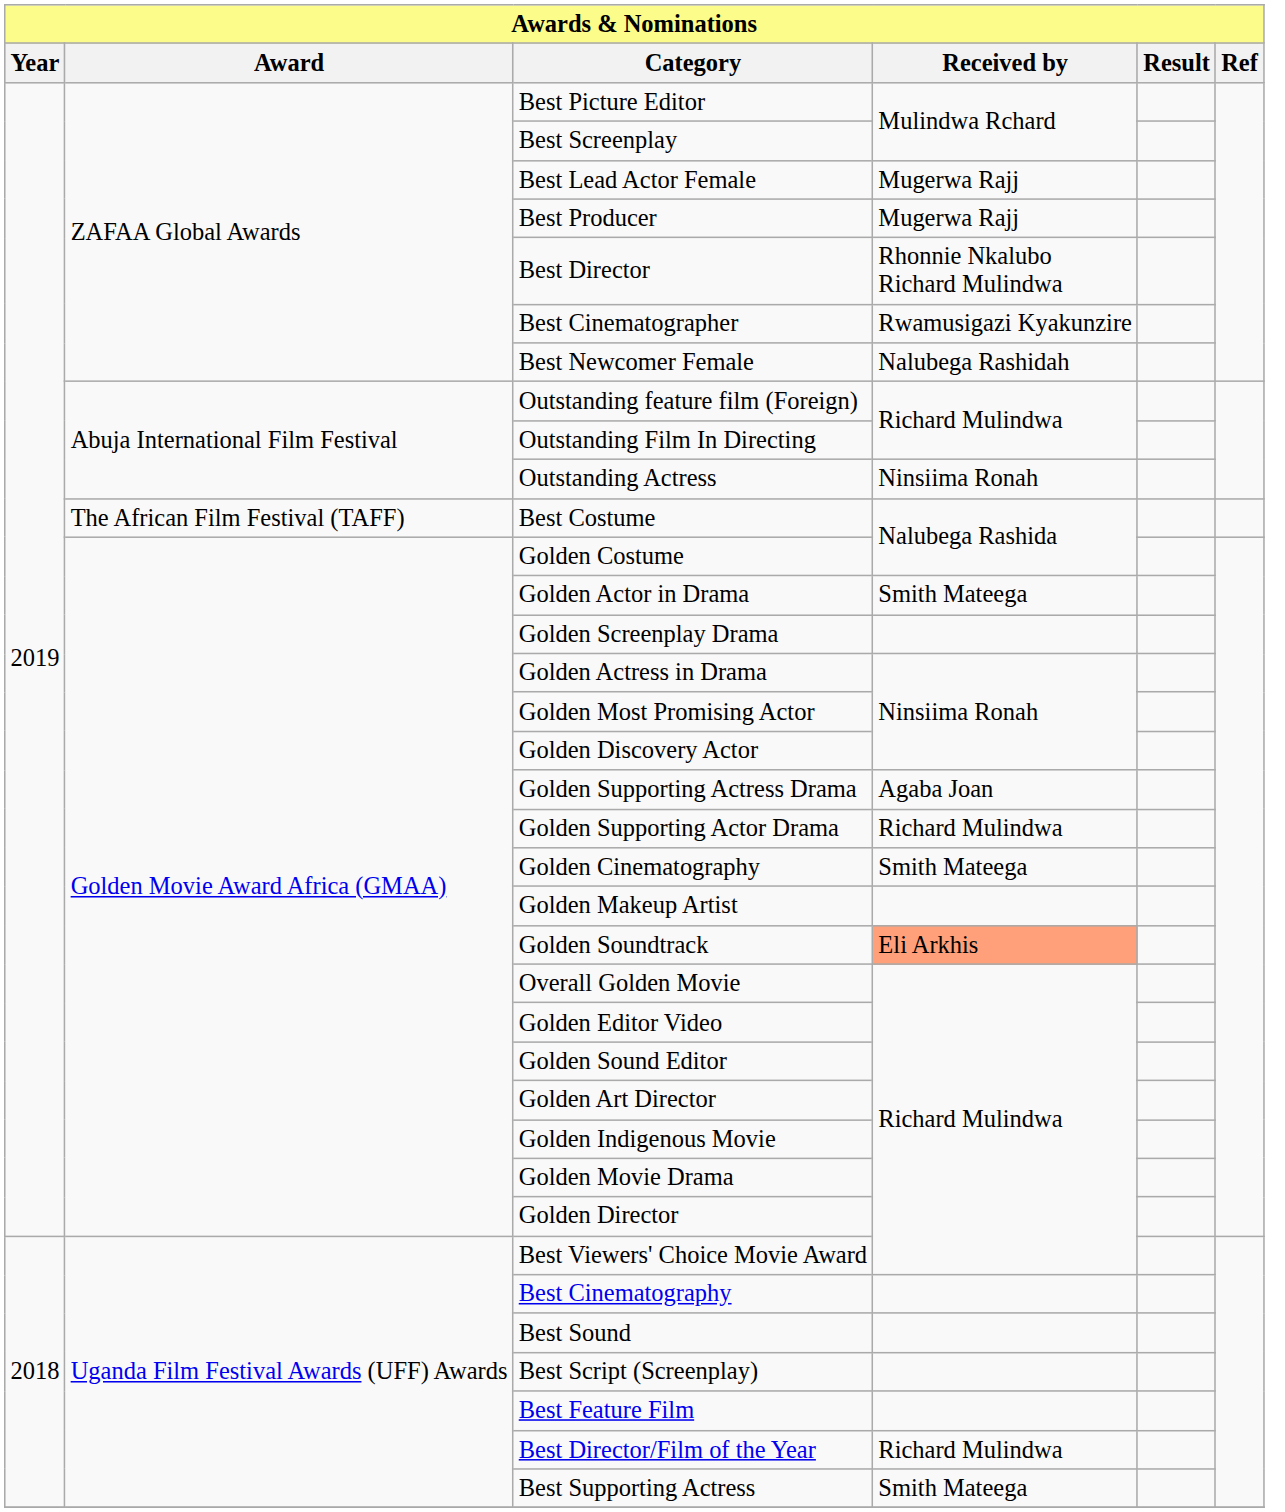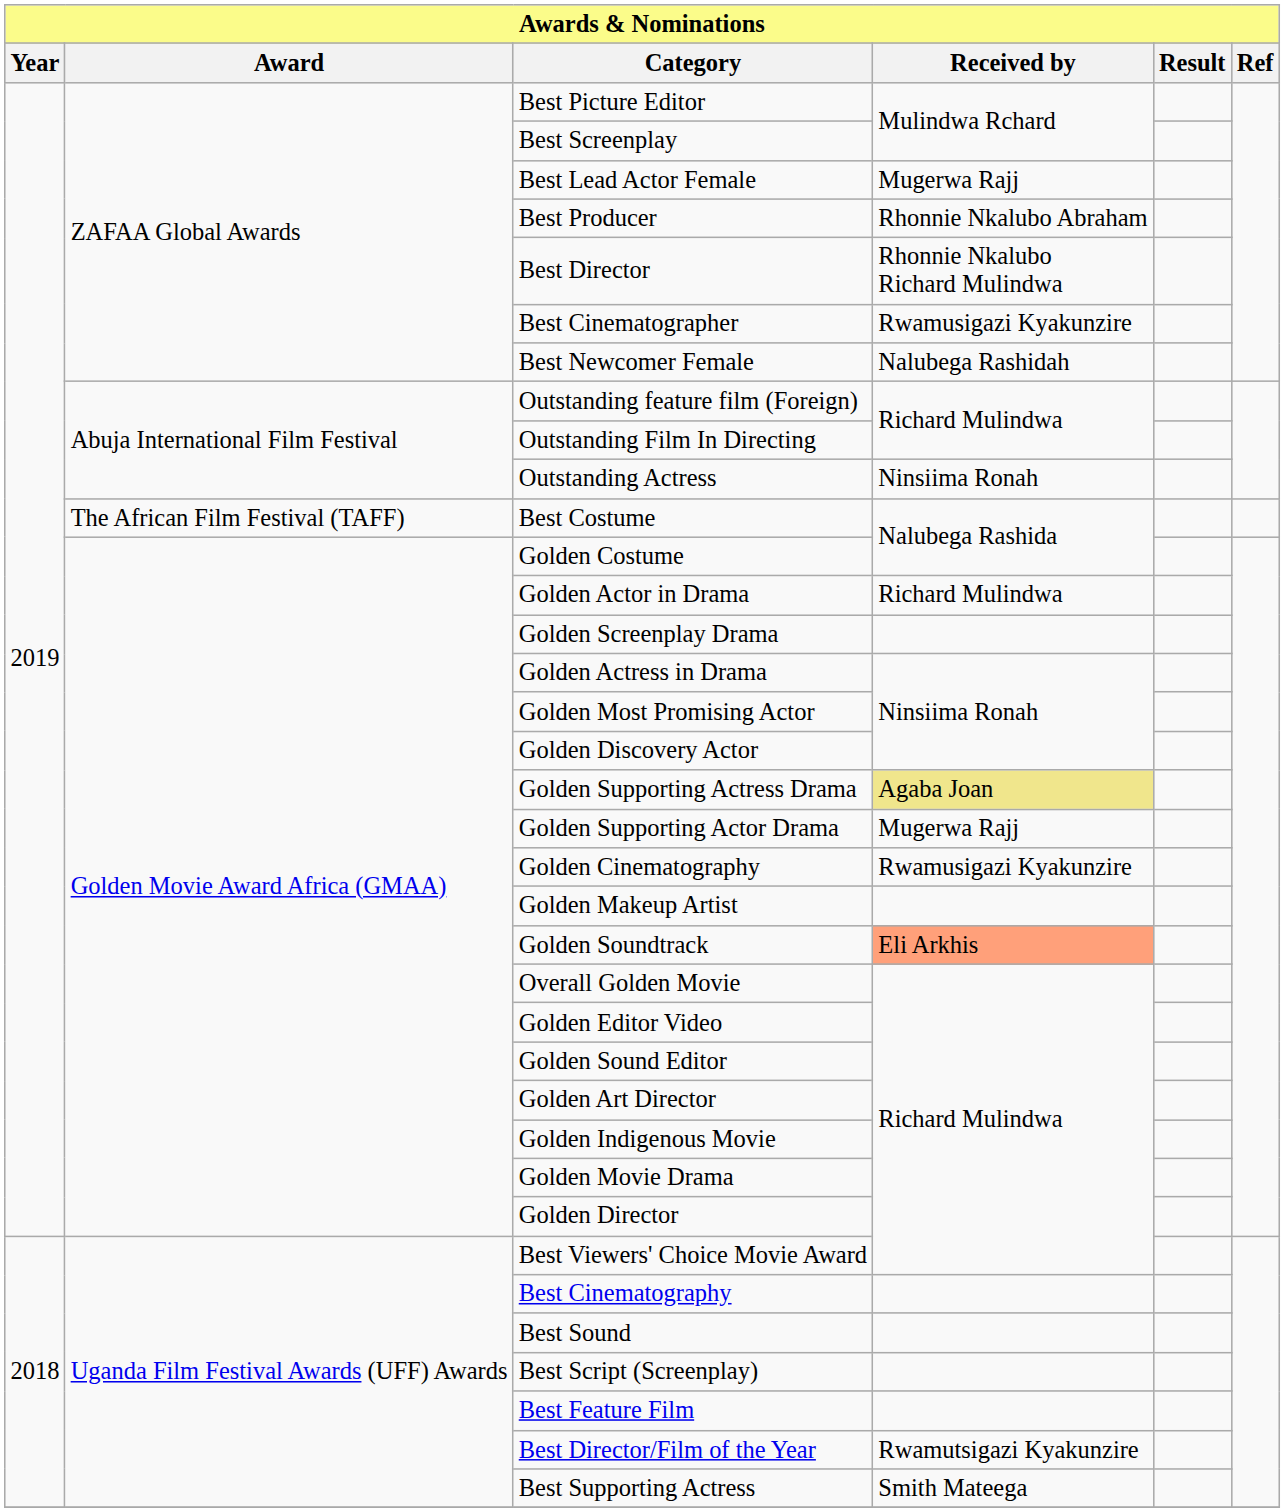 <table class="wikitable" width="">
 <tr>
 <th colspan="6" style="background: #FBFC8A;">Awards & Nominations</th>
 </tr>
 <tr style="background:#ccc; text-align:center;">
 <th>Year</th>
 <th>Award</th>
 <th>Category</th>
 <th>Received by</th>
 <th>Result</th>
 <th>Ref</th>
 </tr>
 <tr>
 <td rowspan="29">2019</td>
 <td rowspan="7">ZAFAA Global Awards</td>
 <td>Best Picture Editor</td>
 <td rowspan="2">Mulindwa Rchard</td>
 <td></td>
 <td rowspan="7"></td>
 </tr>
 <tr>
 <td>Best Screenplay</td>
 <td></td>
 </tr>
 <tr>
 <td>Best Lead Actor Female</td>
 <td>Mugerwa Rajj</td>
 <td></td>
 </tr>
 <tr>
 <td>Best Producer</td>
-<td>Mugerwa Rajj</td>
+<td>Rhonnie Nkalubo Abraham</td>
 <td></td>
 </tr>
 <tr>
 <td>Best Director</td>
 <td>Rhonnie Nkalubo <br> Richard Mulindwa</td>
 <td></td>
 </tr>
 <tr>
 <td>Best Cinematographer</td>
 <td>Rwamusigazi Kyakunzire</td>
 <td></td>
 </tr>
 <tr>
 <td>Best Newcomer Female</td>
 <td>Nalubega Rashidah</td>
 <td></td>
 </tr>
 <tr>
 <td rowspan="3">Abuja International Film Festival</td>
 <td>Outstanding feature film (Foreign)</td>
 <td rowspan="2">Richard Mulindwa</td>
 <td></td>
 <td rowspan="3"></td>
 </tr>
 <tr>
 <td>Outstanding Film In Directing</td>
 <td></td>
 </tr>
 <tr>
 <td>Outstanding Actress</td>
 <td>Ninsiima Ronah</td>
 <td></td>
 </tr>
 <tr>
 <td>The African Film Festival (TAFF)</td>
 <td>Best Costume</td>
 <td rowspan="2">Nalubega Rashida</td>
 <td></td>
 <td></td>
 </tr>
 <tr>
 <td rowspan="18"><a href='#'>Golden Movie Award Africa (GMAA)</a></td>
 <td>Golden Costume</td>
 <td></td>
 <td rowspan="18"></td>
 </tr>
 <tr>
 <td>Golden Actor in Drama</td>
-<td>Smith Mateega</td>
+<td>Richard Mulindwa</td>
 <td></td>
 </tr>
 <tr>
 <td>Golden Screenplay Drama</td>
 <td></td>
 <td></td>
 </tr>
 <tr>
 <td>Golden Actress in Drama</td>
 <td rowspan="3">Ninsiima Ronah</td>
 <td></td>
 </tr>
 <tr>
 <td>Golden Most Promising Actor</td>
 <td></td>
 </tr>
 <tr>
 <td>Golden Discovery Actor</td>
 <td></td>
 </tr>
 <tr>
 <td>Golden Supporting Actress Drama</td>
-<td>Agaba Joan</td>
+<td style="background: khaki;">Agaba Joan</td>
 <td></td>
 </tr>
 <tr>
 <td>Golden Supporting Actor Drama</td>
-<td>Richard Mulindwa</td>
+<td>Mugerwa Rajj</td>
 <td></td>
 </tr>
 <tr>
 <td>Golden Cinematography</td>
-<td>Smith Mateega</td>
+<td>Rwamusigazi Kyakunzire</td>
 <td></td>
 </tr>
 <tr>
 <td>Golden Makeup Artist</td>
 <td></td>
 <td></td>
 </tr>
 <tr>
 <td>Golden Soundtrack</td>
 <td style="background: lightsalmon;">Eli Arkhis</td>
 <td></td>
 </tr>
 <tr>
 <td>Overall Golden Movie</td>
 <td rowspan="8">Richard Mulindwa</td>
 <td></td>
 </tr>
 <tr>
 <td>Golden Editor Video</td>
 <td></td>
 </tr>
 <tr>
 <td>Golden Sound Editor</td>
 <td></td>
 </tr>
 <tr>
 <td>Golden Art Director</td>
 <td></td>
 </tr>
 <tr>
 <td>Golden Indigenous Movie</td>
 <td></td>
 </tr>
 <tr>
 <td>Golden Movie Drama</td>
 <td></td>
 </tr>
 <tr>
 <td>Golden Director</td>
 <td></td>
 </tr>
 <tr>
 <td rowspan="7">2018</td>
 <td rowspan="7"><a href='#'>Uganda Film Festival Awards</a> (UFF) Awards</td>
 <td>Best Viewers' Choice Movie Award</td>
 <td></td>
 <td rowspan="7"></td>
 </tr>
 <tr>
 <td><a href='#'>Best Cinematography</a></td>
 <td></td>
 <td></td>
 </tr>
 <tr>
 <td>Best Sound</td>
 <td></td>
 <td></td>
 </tr>
 <tr>
 <td>Best Script (Screenplay)</td>
 <td></td>
 <td></td>
 </tr>
 <tr>
 <td><a href='#'>Best Feature Film</a></td>
 <td></td>
 <td></td>
 </tr>
 <tr>
 <td><a href='#'>Best Director/Film of the Year</a></td>
-<td>Richard Mulindwa</td>
+<td>Rwamutsigazi Kyakunzire</td>
 <td></td>
 </tr>
 <tr>
 <td>Best Supporting Actress</td>
 <td>Smith Mateega</td>
 <td></td>
 </tr>
 <tr>
 </tr>
 </table>
